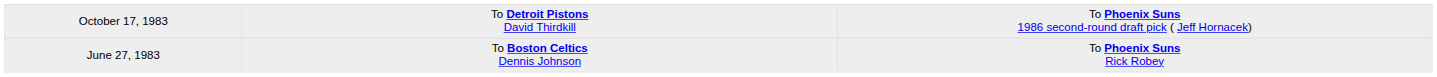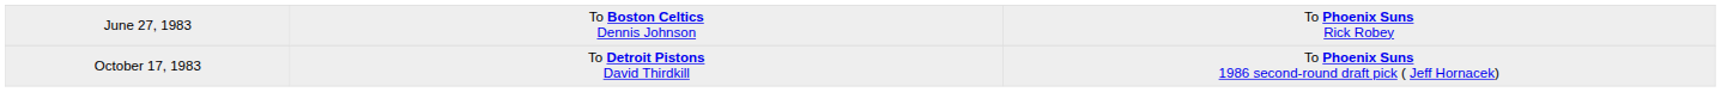 <table border=1 style="border-collapse:collapse; text-align: center; width: 100%" bordercolor="#DFDFDF"  cellpadding="5">
+<tr>
+</tr>
+<tr bgcolor="eeeeee">
+<td style="width:12%">June 27, 1983</td>
+<td style="width:30%" valign="top">To <strong><a href='#'>Boston Celtics</a></strong><br> <a href='#'>Dennis Johnson</a></td>
+<td style="width:30%" valign="top">To <strong><a href='#'>Phoenix Suns</a></strong><br> <a href='#'>Rick Robey</a></td>
+</tr>
 <tr>
 </tr>
 <tr bgcolor="eeeeee">
 <td style="width:12%">October 17, 1983</td>
 <td style="width:30%" valign="top">To <strong><a href='#'>Detroit Pistons</a></strong><br> <a href='#'>David Thirdkill</a></td>
 <td style="width:30%" valign="top">To <strong><a href='#'>Phoenix Suns</a></strong><br><a href='#'>1986 second-round draft pick</a> ( <a href='#'>Jeff Hornacek</a>)</td>
 </tr>
-<tr>
-</tr>
-<tr bgcolor="eeeeee">
-<td style="width:12%">June 27, 1983</td>
-<td style="width:30%" valign="top">To <strong><a href='#'>Boston Celtics</a></strong><br> <a href='#'>Dennis Johnson</a></td>
-<td style="width:30%" valign="top">To <strong><a href='#'>Phoenix Suns</a></strong><br> <a href='#'>Rick Robey</a></td>
-</tr>
 </table>
